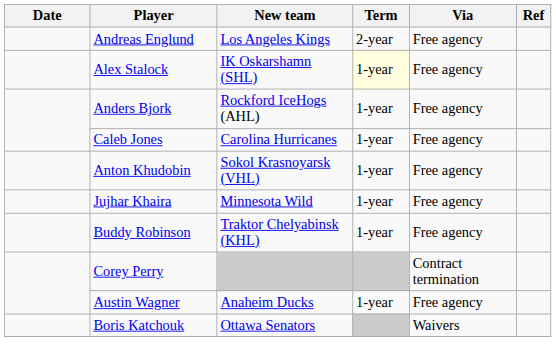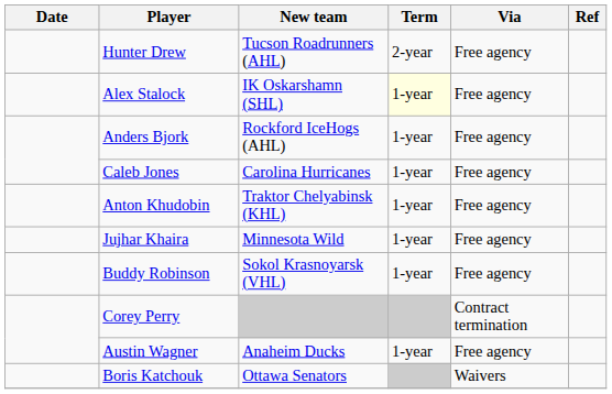 <table class="wikitable">
 <tr style="background:#ddd; text-align:center;">
 <th style="width: 10em;">Date</th>
 <th style="width: 14em;">Player</th>
 <th style="width: 14em;">New team</th>
 <th style="width: 5em;">Term</th>
 <th style="width: 10em;">Via</th>
 <th style="width: 2.5em;">Ref</th>
 </tr>
 <tr>
 <td></td>
-<td><a href='#'>Andreas Englund</a></td>
-<td><a href='#'>Los Angeles Kings</a></td>
+<td><a href='#'>Hunter Drew</a></td>
+<td><a href='#'>Tucson Roadrunners</a> (<a href='#'>AHL</a>)</td>
 <td>2-year</td>
 <td>Free agency</td>
 <td></td>
 </tr>
 <tr>
 <td></td>
 <td><a href='#'>Alex Stalock</a></td>
 <td><a href='#'>IK Oskarshamn</a> <a href='#'>(SHL)</a></td>
 <td style="background: lightyellow;">1-year</td>
 <td>Free agency</td>
 <td></td>
 </tr>
 <tr>
 <td rowspan=2></td>
 <td><a href='#'>Anders Bjork</a></td>
 <td><a href='#'>Rockford IceHogs</a> (AHL)</td>
 <td>1-year</td>
 <td>Free agency</td>
 <td></td>
 </tr>
 <tr>
 <td><a href='#'>Caleb Jones</a></td>
 <td><a href='#'>Carolina Hurricanes</a></td>
 <td>1-year</td>
 <td>Free agency</td>
 <td></td>
 </tr>
 <tr>
 <td></td>
 <td><a href='#'>Anton Khudobin</a></td>
-<td><a href='#'>Sokol Krasnoyarsk</a> <a href='#'>(VHL)</a></td>
+<td><a href='#'>Traktor Chelyabinsk</a> <a href='#'>(KHL)</a></td>
 <td>1-year</td>
 <td>Free agency</td>
 <td></td>
 </tr>
 <tr>
 <td></td>
 <td><a href='#'>Jujhar Khaira</a></td>
 <td><a href='#'>Minnesota Wild</a></td>
 <td>1-year</td>
 <td>Free agency</td>
 <td></td>
 </tr>
 <tr>
 <td></td>
 <td><a href='#'>Buddy Robinson</a></td>
-<td><a href='#'>Traktor Chelyabinsk</a> <a href='#'>(KHL)</a></td>
+<td><a href='#'>Sokol Krasnoyarsk</a> <a href='#'>(VHL)</a></td>
 <td>1-year</td>
 <td>Free agency</td>
 <td></td>
 </tr>
 <tr>
 <td rowspan=2></td>
 <td><a href='#'>Corey Perry</a></td>
 <td style="background:#ccc;"></td>
 <td style="background:#ccc;"></td>
 <td>Contract termination</td>
 <td></td>
 </tr>
 <tr>
 <td><a href='#'>Austin Wagner</a></td>
 <td><a href='#'>Anaheim Ducks</a></td>
 <td>1-year</td>
 <td>Free agency</td>
 <td></td>
 </tr>
 <tr>
 <td></td>
 <td><a href='#'>Boris Katchouk</a></td>
 <td><a href='#'>Ottawa Senators</a></td>
 <td style="background:#ccc;"></td>
 <td>Waivers</td>
 <td></td>
 </tr>
 <tr>
 </tr>
 </table>
